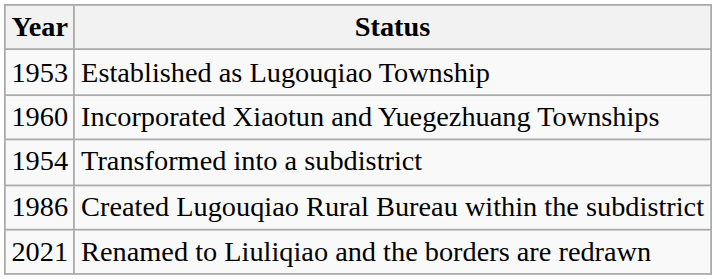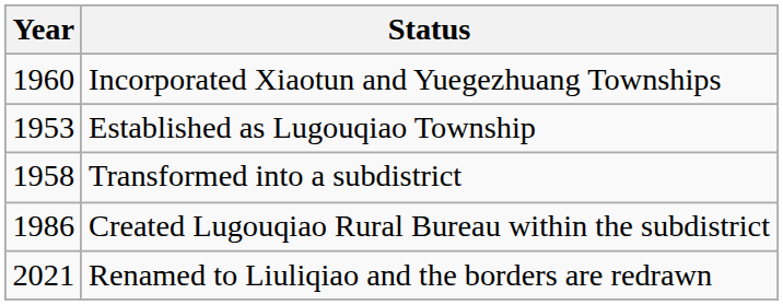 <table class="wikitable">
 <tr>
 <th>Year</th>
 <th>Status</th>
 </tr>
 <tr>
+<td>1960</td>
+<td>Incorporated Xiaotun and Yuegezhuang Townships</td>
+</tr>
+<tr>
 <td>1953</td>
 <td>Established as Lugouqiao Township</td>
 </tr>
 <tr>
-<td>1960</td>
-<td>Incorporated Xiaotun and Yuegezhuang Townships</td>
-</tr>
-<tr>
-<td>1954</td>
+<td>1958</td>
 <td>Transformed into a subdistrict</td>
 </tr>
 <tr>
 <td>1986</td>
 <td>Created Lugouqiao Rural Bureau within the subdistrict</td>
 </tr>
 <tr>
 <td>2021</td>
 <td>Renamed to Liuliqiao and the borders are redrawn</td>
 </tr>
 </table>
